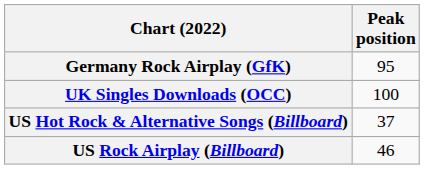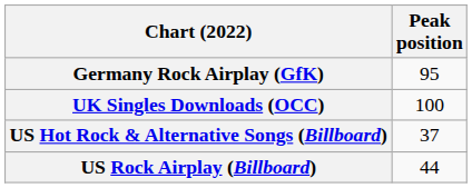 <table class="wikitable sortable plainrowheaders" style="text-align:center">
 <tr>
 <th scope="col">Chart (2022)</th>
 <th scope="col">Peak<br>position</th>
 </tr>
 <tr>
 <th scope="row">Germany Rock Airplay (<a href='#'>GfK</a>)</th>
 <td>95</td>
 </tr>
 <tr>
 <th scope="row"><a href='#'>UK Singles Downloads</a> (<a href='#'>OCC</a>)</th>
 <td>100</td>
 </tr>
 <tr>
 <th scope="row">US <a href='#'>Hot Rock & Alternative Songs</a> (<em><a href='#'>Billboard</a></em>)</th>
 <td>37</td>
 </tr>
 <tr>
 <th scope="row">US <a href='#'>Rock Airplay</a> (<em><a href='#'>Billboard</a></em>)</th>
-<td>46</td>
+<td>44</td>
 </tr>
 </table>
